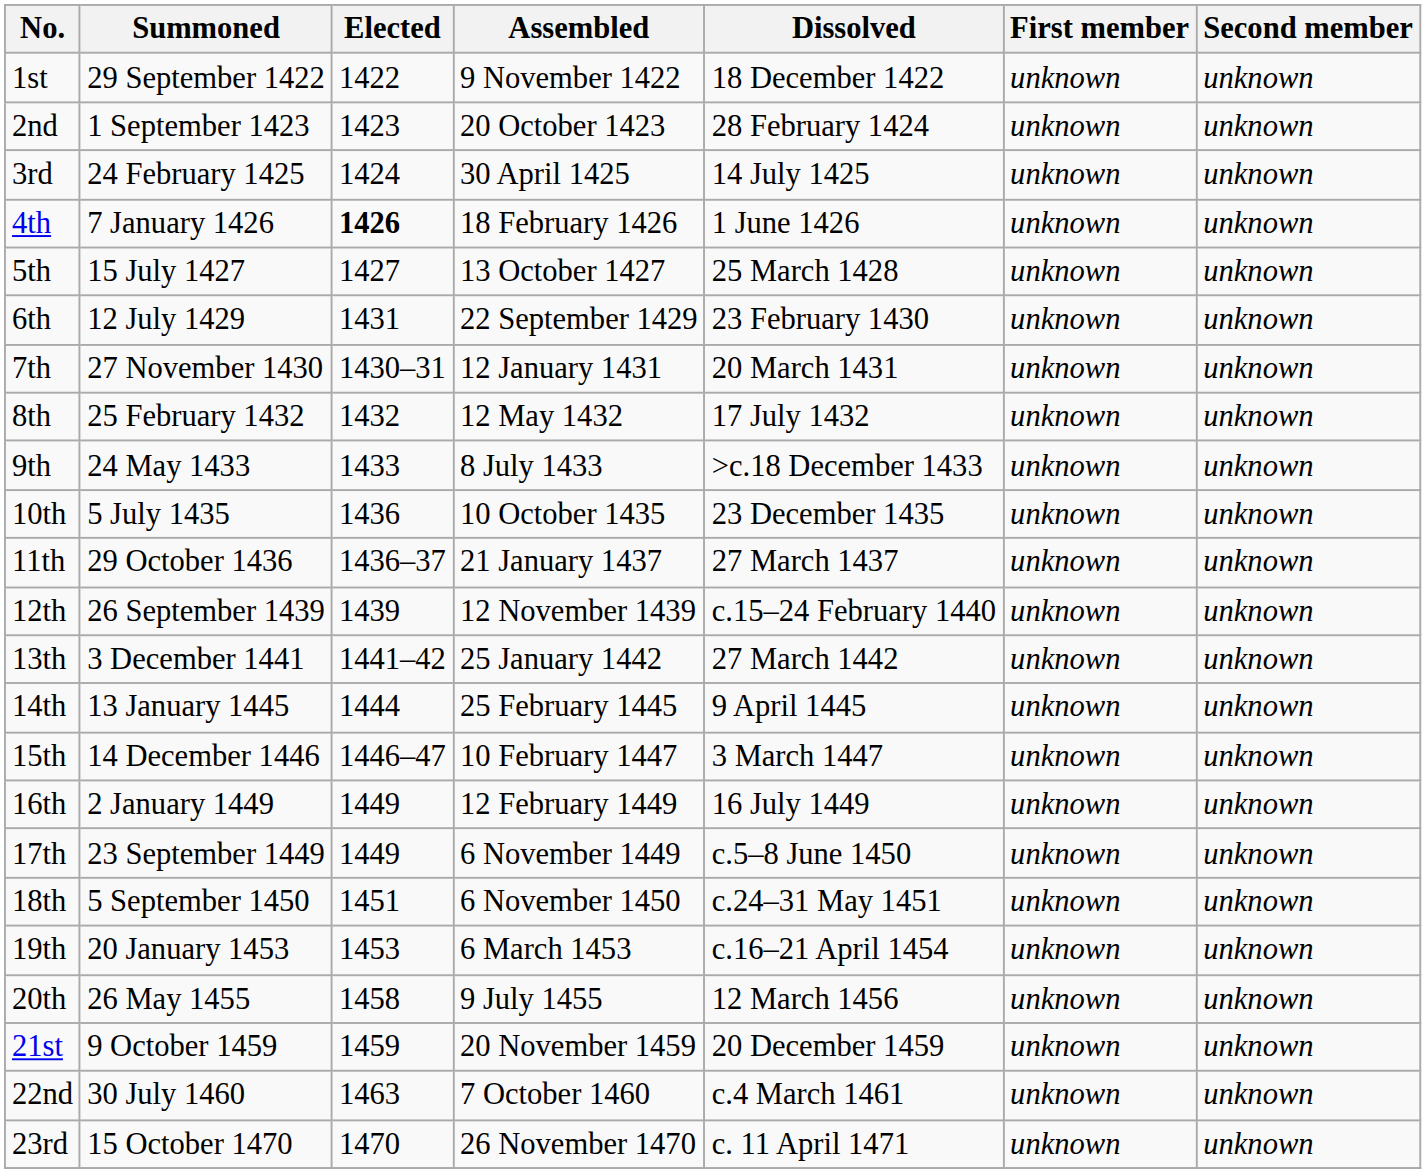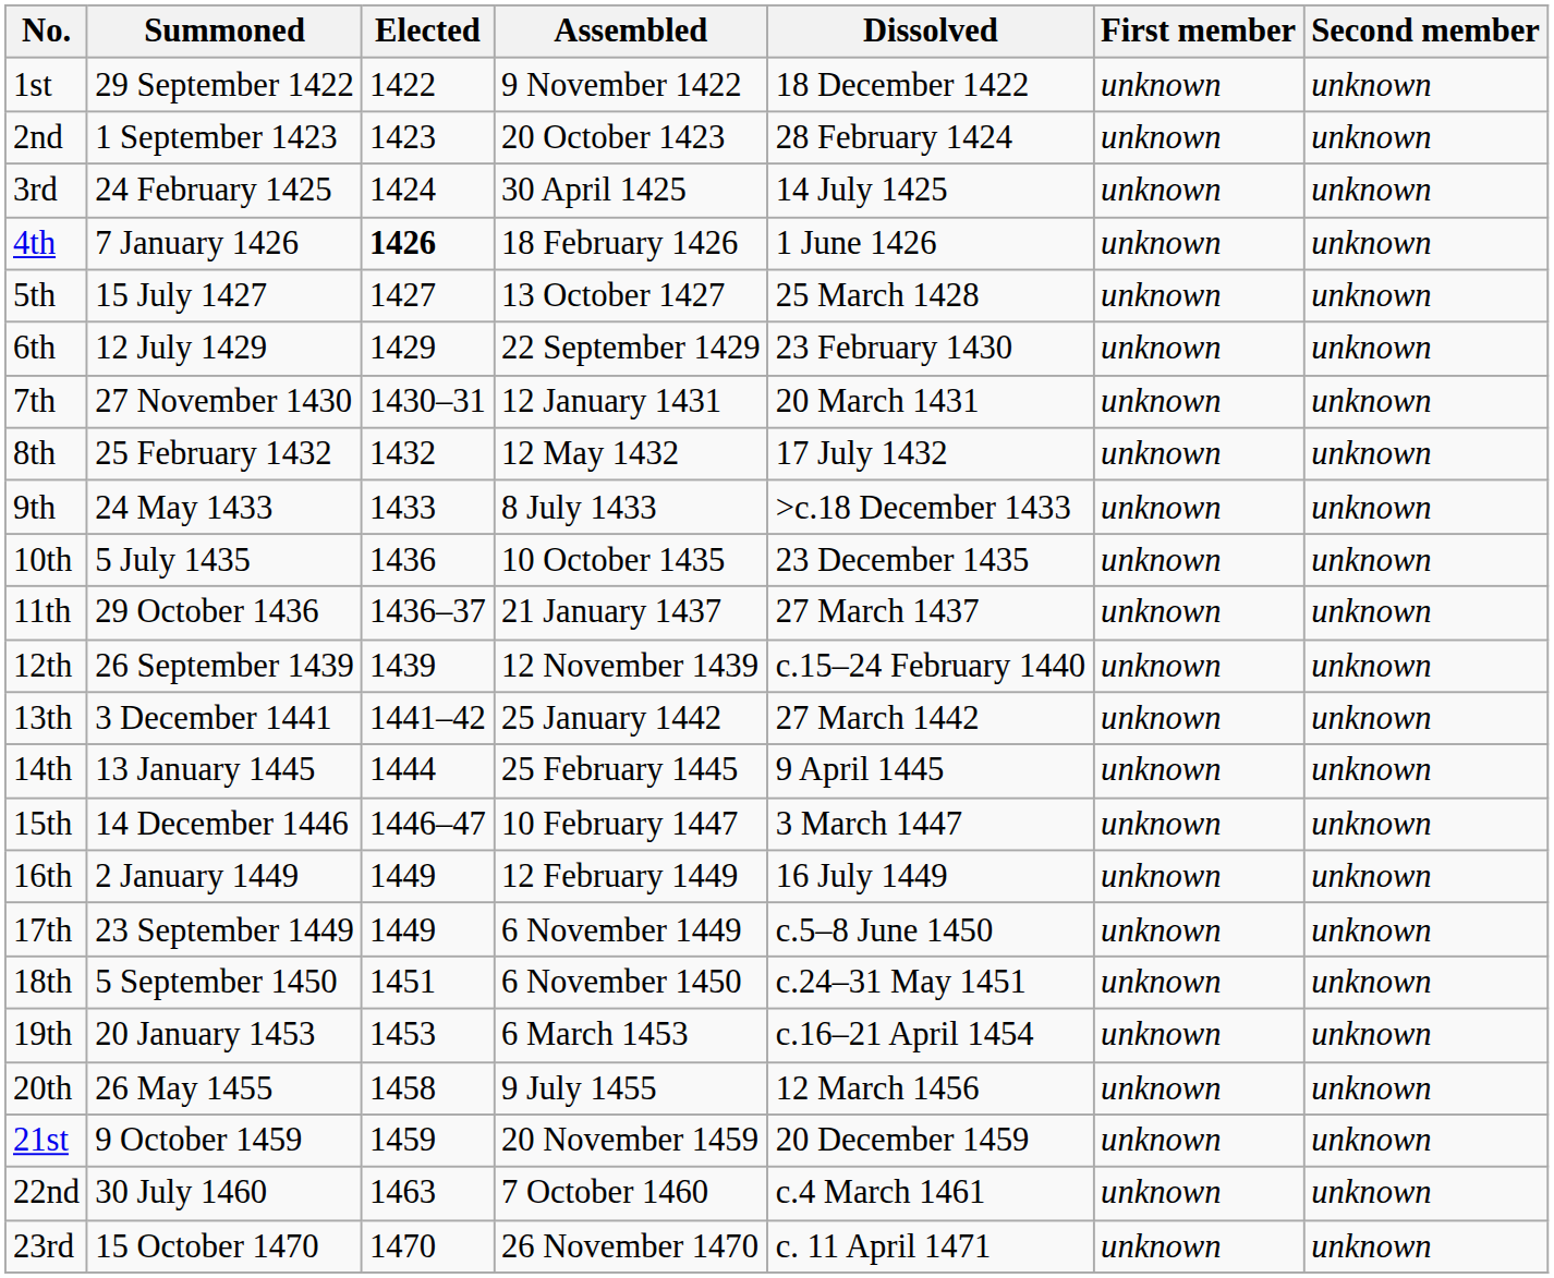 <table class="wikitable">
 <tr>
 <th>No.</th>
 <th>Summoned</th>
 <th>Elected</th>
 <th>Assembled</th>
 <th>Dissolved</th>
 <th>First member</th>
 <th>Second member</th>
 </tr>
 <tr>
 <td>1st</td>
 <td>29 September 1422</td>
 <td>1422</td>
 <td>9 November 1422</td>
 <td>18 December 1422</td>
 <td><em>unknown</em></td>
 <td><em>unknown</em></td>
 </tr>
 <tr>
 <td>2nd</td>
 <td>1 September 1423</td>
 <td>1423</td>
 <td>20 October 1423</td>
 <td>28 February 1424</td>
 <td><em>unknown</em></td>
 <td><em>unknown</em></td>
 </tr>
 <tr>
 <td>3rd</td>
 <td>24 February 1425</td>
 <td>1424</td>
 <td>30 April 1425</td>
 <td>14 July 1425</td>
 <td><em>unknown</em></td>
 <td><em>unknown</em></td>
 </tr>
 <tr>
 <td><a href='#'>4th</a></td>
 <td>7 January 1426</td>
 <td><strong>1426</strong></td>
 <td>18 February 1426</td>
 <td>1 June 1426</td>
 <td><em>unknown</em></td>
 <td><em>unknown</em></td>
 </tr>
 <tr>
 <td>5th</td>
 <td>15 July 1427</td>
 <td>1427</td>
 <td>13 October 1427</td>
 <td>25 March 1428</td>
 <td><em>unknown</em></td>
 <td><em>unknown</em></td>
 </tr>
 <tr>
 <td>6th</td>
 <td>12 July 1429</td>
-<td>1431</td>
+<td>1429</td>
 <td>22 September 1429</td>
 <td>23 February 1430</td>
 <td><em>unknown</em></td>
 <td><em>unknown</em></td>
 </tr>
 <tr>
 <td>7th</td>
 <td>27 November 1430</td>
 <td>1430–31</td>
 <td>12 January 1431</td>
 <td>20 March 1431</td>
 <td><em>unknown</em></td>
 <td><em>unknown</em></td>
 </tr>
 <tr>
 <td>8th</td>
 <td>25 February 1432</td>
 <td>1432</td>
 <td>12 May 1432</td>
 <td>17 July 1432</td>
 <td><em>unknown</em></td>
 <td><em>unknown</em></td>
 </tr>
 <tr>
 <td>9th</td>
 <td>24 May 1433</td>
 <td>1433</td>
 <td>8 July 1433</td>
 <td>>c.18 December 1433</td>
 <td><em>unknown</em></td>
 <td><em>unknown</em></td>
 </tr>
 <tr>
 <td>10th</td>
 <td>5 July 1435</td>
 <td>1436</td>
 <td>10 October 1435</td>
 <td>23 December 1435</td>
 <td><em>unknown</em></td>
 <td><em>unknown</em></td>
 </tr>
 <tr>
 <td>11th</td>
 <td>29 October 1436</td>
 <td>1436–37</td>
 <td>21 January 1437</td>
 <td>27 March 1437</td>
 <td><em>unknown</em></td>
 <td><em>unknown</em></td>
 </tr>
 <tr>
 <td>12th</td>
 <td>26 September 1439</td>
 <td>1439</td>
 <td>12 November 1439</td>
 <td>c.15–24 February 1440</td>
 <td><em>unknown</em></td>
 <td><em>unknown</em></td>
 </tr>
 <tr>
 <td>13th</td>
 <td>3 December 1441</td>
 <td>1441–42</td>
 <td>25 January 1442</td>
 <td>27 March 1442</td>
 <td><em>unknown</em></td>
 <td><em>unknown</em></td>
 </tr>
 <tr>
 <td>14th</td>
 <td>13 January 1445</td>
 <td>1444</td>
 <td>25 February 1445</td>
 <td>9 April 1445</td>
 <td><em>unknown</em></td>
 <td><em>unknown</em></td>
 </tr>
 <tr>
 <td>15th</td>
 <td>14 December 1446</td>
 <td>1446–47</td>
 <td>10 February 1447</td>
 <td>3 March 1447</td>
 <td><em>unknown</em></td>
 <td><em>unknown</em></td>
 </tr>
 <tr>
 <td>16th</td>
 <td>2 January 1449</td>
 <td>1449</td>
 <td>12 February 1449</td>
 <td>16 July 1449</td>
 <td><em>unknown</em></td>
 <td><em>unknown</em></td>
 </tr>
 <tr>
 <td>17th</td>
 <td>23 September 1449</td>
 <td>1449</td>
 <td>6 November 1449</td>
 <td>c.5–8 June 1450</td>
 <td><em>unknown</em></td>
 <td><em>unknown</em></td>
 </tr>
 <tr>
 <td>18th</td>
 <td>5 September 1450</td>
 <td>1451</td>
 <td>6 November 1450</td>
 <td>c.24–31 May 1451</td>
 <td><em>unknown</em></td>
 <td><em>unknown</em></td>
 </tr>
 <tr>
 <td>19th</td>
 <td>20 January 1453</td>
 <td>1453</td>
 <td>6 March 1453</td>
 <td>c.16–21 April 1454</td>
 <td><em>unknown</em></td>
 <td><em>unknown</em></td>
 </tr>
 <tr>
 <td>20th</td>
 <td>26 May 1455</td>
 <td>1458</td>
 <td>9 July 1455</td>
 <td>12 March 1456</td>
 <td><em>unknown</em></td>
 <td><em>unknown</em></td>
 </tr>
 <tr>
 <td><a href='#'>21st</a></td>
 <td>9 October 1459</td>
 <td>1459</td>
 <td>20 November 1459</td>
 <td>20 December 1459</td>
 <td><em>unknown</em></td>
 <td><em>unknown</em></td>
 </tr>
 <tr>
 <td>22nd</td>
 <td>30 July 1460</td>
 <td>1463</td>
 <td>7 October 1460</td>
 <td>c.4 March 1461</td>
 <td><em>unknown</em></td>
 <td><em>unknown</em></td>
 </tr>
 <tr>
 <td>23rd</td>
 <td>15 October 1470</td>
 <td>1470</td>
 <td>26 November 1470</td>
 <td>c. 11 April 1471</td>
 <td><em>unknown</em></td>
 <td><em>unknown</em></td>
 </tr>
 <tr>
 </tr>
 </table>
